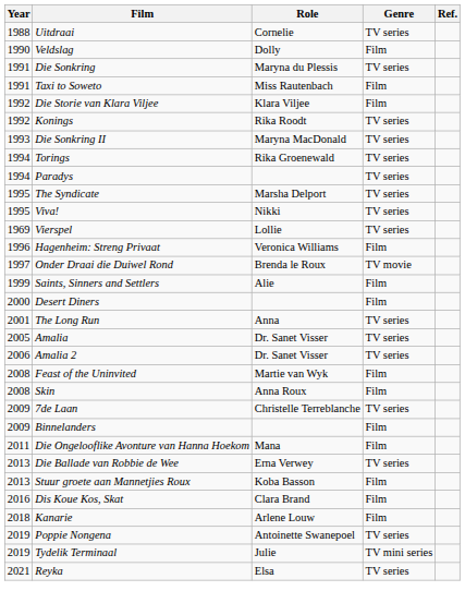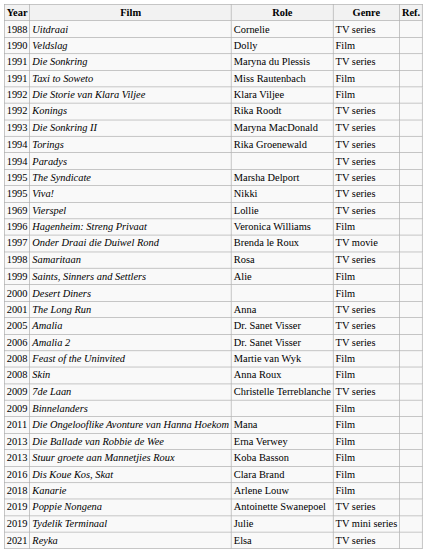 <table class="wikitable">
 <tr>
 <th>Year</th>
 <th>Film</th>
 <th>Role</th>
 <th>Genre</th>
 <th>Ref.</th>
 </tr>
 <tr>
 <td>1988</td>
 <td><em>Uitdraai</em></td>
 <td>Cornelie</td>
 <td>TV series</td>
 <td></td>
 </tr>
 <tr>
 <td>1990</td>
 <td><em>Veldslag</em></td>
 <td>Dolly</td>
 <td>Film</td>
 <td></td>
 </tr>
 <tr>
 <td>1991</td>
 <td><em>Die Sonkring</em></td>
 <td>Maryna du Plessis</td>
 <td>TV series</td>
 <td></td>
 </tr>
 <tr>
 <td>1991</td>
 <td><em>Taxi to Soweto</em></td>
 <td>Miss Rautenbach</td>
 <td>Film</td>
 <td></td>
 </tr>
 <tr>
 <td>1992</td>
 <td><em>Die Storie van Klara Viljee</em></td>
 <td>Klara Viljee</td>
 <td>Film</td>
 <td></td>
 </tr>
 <tr>
 <td>1992</td>
 <td><em>Konings</em></td>
 <td>Rika Roodt</td>
 <td>TV series</td>
 <td></td>
 </tr>
 <tr>
 <td>1993</td>
 <td><em>Die Sonkring II</em></td>
 <td>Maryna MacDonald</td>
 <td>TV series</td>
 <td></td>
 </tr>
 <tr>
 <td>1994</td>
 <td><em>Torings</em></td>
 <td>Rika Groenewald</td>
 <td>TV series</td>
 <td></td>
 </tr>
 <tr>
 <td>1994</td>
 <td><em>Paradys</em></td>
 <td></td>
 <td>TV series</td>
 <td></td>
 </tr>
 <tr>
 <td>1995</td>
 <td><em>The Syndicate</em></td>
 <td>Marsha Delport</td>
 <td>TV series</td>
 <td></td>
 </tr>
 <tr>
 <td>1995</td>
 <td><em>Viva!</em></td>
 <td>Nikki</td>
 <td>TV series</td>
 <td></td>
 </tr>
 <tr>
 <td>1969</td>
 <td><em>Vierspel</em></td>
 <td>Lollie</td>
 <td>TV series</td>
 <td></td>
 </tr>
 <tr>
 <td>1996</td>
 <td><em>Hagenheim: Streng Privaat</em></td>
 <td>Veronica Williams</td>
 <td>Film</td>
 <td></td>
 </tr>
 <tr>
 <td>1997</td>
 <td><em>Onder Draai die Duiwel Rond</em></td>
 <td>Brenda le Roux</td>
 <td>TV movie</td>
 <td></td>
 </tr>
 <tr>
+<td>1998</td>
+<td><em>Samaritaan</em></td>
+<td>Rosa</td>
+<td>TV series</td>
+<td></td>
+</tr>
+<tr>
 <td>1999</td>
 <td><em>Saints, Sinners and Settlers</em></td>
 <td>Alie</td>
 <td>Film</td>
 <td></td>
 </tr>
 <tr>
 <td>2000</td>
 <td><em>Desert Diners</em></td>
 <td></td>
 <td>Film</td>
 <td></td>
 </tr>
 <tr>
 <td>2001</td>
 <td><em>The Long Run</em></td>
 <td>Anna</td>
 <td>TV series</td>
 <td></td>
 </tr>
 <tr>
 <td>2005</td>
 <td><em>Amalia</em></td>
 <td>Dr. Sanet Visser</td>
 <td>TV series</td>
 <td></td>
 </tr>
 <tr>
 <td>2006</td>
 <td><em>Amalia 2</em></td>
 <td>Dr. Sanet Visser</td>
 <td>TV series</td>
 <td></td>
 </tr>
 <tr>
 <td>2008</td>
 <td><em>Feast of the Uninvited</em></td>
 <td>Martie van Wyk</td>
 <td>Film</td>
 <td></td>
 </tr>
 <tr>
 <td>2008</td>
 <td><em>Skin</em></td>
 <td>Anna Roux</td>
 <td>Film</td>
 <td></td>
 </tr>
 <tr>
 <td>2009</td>
 <td><em>7de Laan</em></td>
 <td>Christelle Terreblanche</td>
 <td>TV series</td>
 <td></td>
 </tr>
 <tr>
 <td>2009</td>
 <td><em>Binnelanders</em></td>
 <td></td>
 <td>Film</td>
 <td></td>
 </tr>
 <tr>
 <td>2011</td>
 <td><em>Die Ongelooflike Avonture van Hanna Hoekom</em></td>
 <td>Mana</td>
 <td>Film</td>
 <td></td>
 </tr>
 <tr>
 <td>2013</td>
 <td><em>Die Ballade van Robbie de Wee</em></td>
 <td>Erna Verwey</td>
-<td>TV series</td>
+<td>Film</td>
 <td></td>
 </tr>
 <tr>
 <td>2013</td>
 <td><em>Stuur groete aan Mannetjies Roux</em></td>
 <td>Koba Basson</td>
 <td>Film</td>
 <td></td>
 </tr>
 <tr>
 <td>2016</td>
 <td><em>Dis Koue Kos, Skat</em></td>
 <td>Clara Brand</td>
 <td>Film</td>
 <td></td>
 </tr>
 <tr>
 <td>2018</td>
 <td><em>Kanarie</em></td>
 <td>Arlene Louw</td>
 <td>Film</td>
 <td></td>
 </tr>
 <tr>
 <td>2019</td>
 <td><em>Poppie Nongena</em></td>
 <td>Antoinette Swanepoel</td>
 <td>TV series</td>
 <td></td>
 </tr>
 <tr>
 <td>2019</td>
 <td><em>Tydelik Terminaal</em></td>
 <td>Julie</td>
 <td>TV mini series</td>
 <td></td>
 </tr>
 <tr>
 <td>2021</td>
 <td><em>Reyka</em></td>
 <td>Elsa</td>
 <td>TV series</td>
 <td></td>
 </tr>
 </table>
